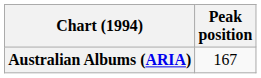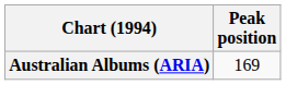 <table class="wikitable sortable plainrowheaders" style="text-align:center">
 <tr>
 <th scope="col">Chart (1994)</th>
 <th scope="col">Peak<br>position</th>
 </tr>
 <tr>
 <th scope="row">Australian Albums (<a href='#'>ARIA</a>)</th>
-<td align="center">167</td>
+<td align="center">169</td>
 </tr>
 </table>
